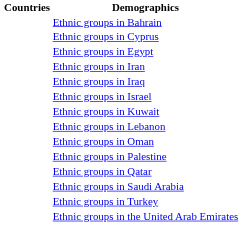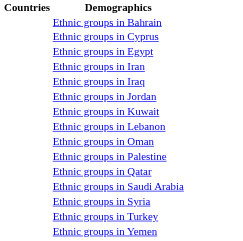 <table>
 <tr>
 <th>Countries</th>
 <th>Demographics</th>
 </tr>
 <tr>
 <th></th>
 <td><a href='#'>Ethnic groups in Bahrain</a></td>
 </tr>
 <tr>
 <th></th>
 <td><a href='#'>Ethnic groups in Cyprus</a></td>
 </tr>
 <tr>
 <th></th>
 <td><a href='#'>Ethnic groups in Egypt</a></td>
 </tr>
 <tr>
 <th></th>
 <td><a href='#'>Ethnic groups in Iran</a></td>
 </tr>
 <tr>
 <th></th>
 <td><a href='#'>Ethnic groups in Iraq</a></td>
 </tr>
 <tr>
 <th></th>
-<td><a href='#'>Ethnic groups in Israel</a></td>
+<td><a href='#'>Ethnic groups in Jordan</a></td>
 </tr>
 <tr>
 <th></th>
 <td><a href='#'>Ethnic groups in Kuwait</a></td>
 </tr>
 <tr>
 <th></th>
 <td><a href='#'>Ethnic groups in Lebanon</a></td>
 </tr>
 <tr>
 <th></th>
 <td><a href='#'>Ethnic groups in Oman</a></td>
 </tr>
 <tr>
 <th></th>
 <td><a href='#'>Ethnic groups in Palestine</a></td>
 </tr>
 <tr>
 <th></th>
 <td><a href='#'>Ethnic groups in Qatar</a></td>
 </tr>
 <tr>
 <th></th>
 <td><a href='#'>Ethnic groups in Saudi Arabia</a></td>
 </tr>
 <tr>
 <th></th>
+<td><a href='#'>Ethnic groups in Syria</a></td>
+</tr>
+<tr>
+<th></th>
 <td><a href='#'>Ethnic groups in Turkey</a></td>
 </tr>
 <tr>
 <th></th>
-<td><a href='#'>Ethnic groups in the United Arab Emirates</a></td>
+<td><a href='#'>Ethnic groups in Yemen</a></td>
 </tr>
 <tr>
 </tr>
 </table>
